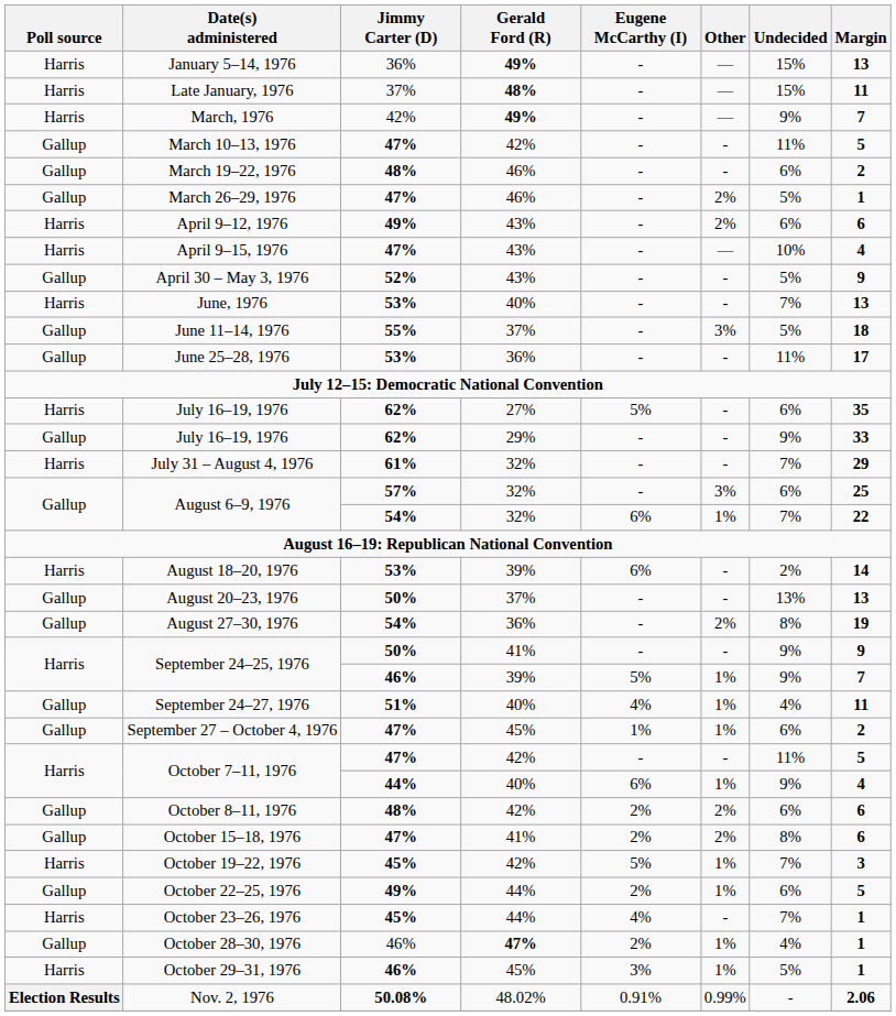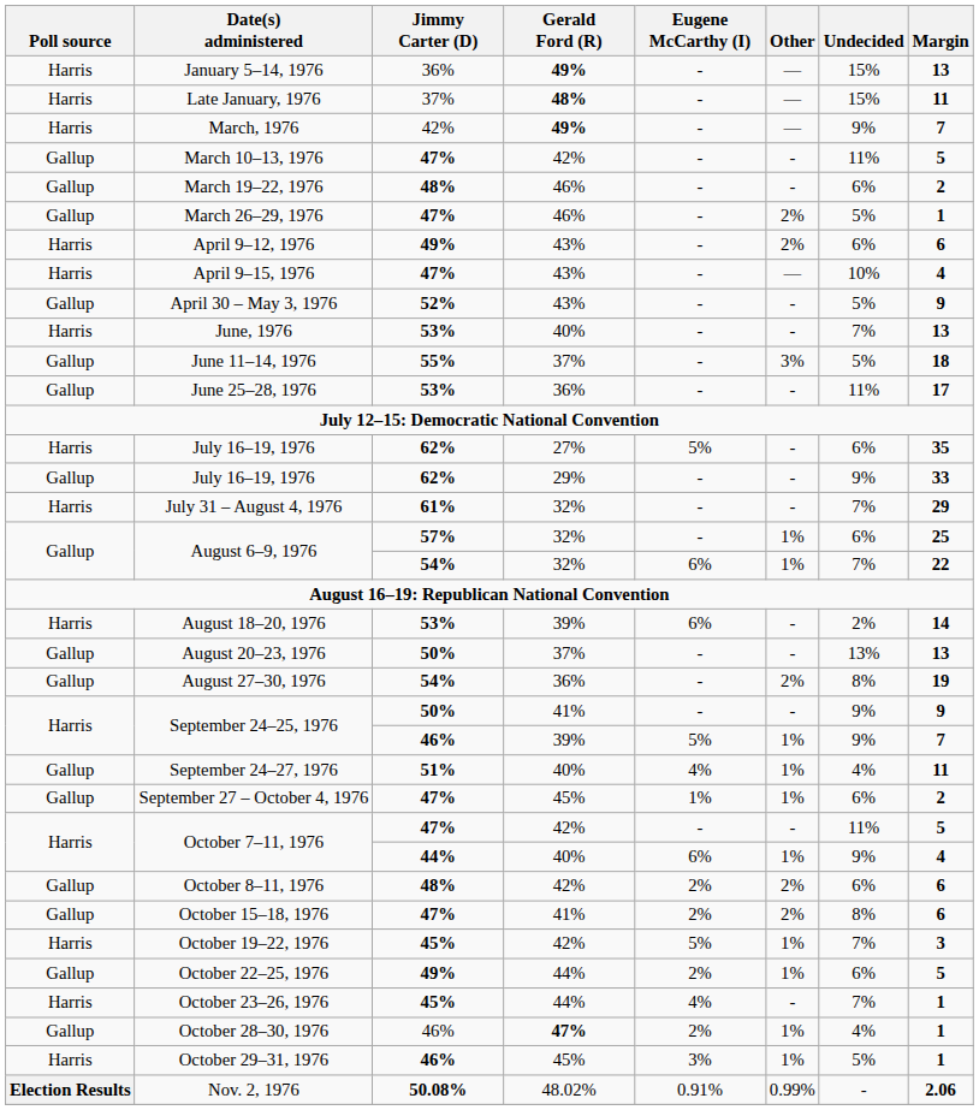 <table class="wikitable sortable" style="text-align:center;font-size:90%;line-height:17px">
 <tr valign= bottom>
 <th>Poll source</th>
 <th>Date(s)<br>administered</th>
 <th class="unsortable" style="width:100px;">Jimmy<br>Carter (D)</th>
 <th class="unsortable" style="width:100px;">Gerald<br>Ford (R)</th>
 <th class="unsortable" style="width:100px;">Eugene<br>McCarthy (I)</th>
 <th class="unsortable">Other</th>
 <th class="unsortable">Undecided</th>
 <th>Margin</th>
 </tr>
 <tr>
 <td align="center">Harris</td>
 <td>January 5–14, 1976</td>
 <td align="center">36%</td>
 <td><strong>49%</strong></td>
 <td align="center">-</td>
 <td align="center">—</td>
 <td align="center">15%</td>
 <td><strong>13</strong></td>
 </tr>
 <tr>
 <td align="center">Harris</td>
 <td>Late January, 1976</td>
 <td align="center">37%</td>
 <td><strong>48%</strong></td>
 <td align="center">-</td>
 <td align="center">—</td>
 <td align="center">15%</td>
 <td><strong>11</strong></td>
 </tr>
 <tr>
 <td align="center">Harris</td>
 <td>March, 1976</td>
 <td align="center">42%</td>
 <td><strong>49%</strong></td>
 <td align="center">-</td>
 <td align="center">—</td>
 <td align="center">9%</td>
 <td><strong>7</strong></td>
 </tr>
 <tr>
 <td align="center">Gallup</td>
 <td>March 10–13, 1976</td>
 <td><strong>47%</strong></td>
 <td align="center">42%</td>
 <td align="center">-</td>
 <td align="center">-</td>
 <td align="center">11%</td>
 <td><strong>5</strong></td>
 </tr>
 <tr>
 <td align="center">Gallup</td>
 <td>March 19–22, 1976</td>
 <td><strong>48%</strong></td>
 <td align="center">46%</td>
 <td align="center">-</td>
 <td align="center">-</td>
 <td align="center">6%</td>
 <td><strong>2</strong></td>
 </tr>
 <tr>
 <td align="center">Gallup</td>
 <td>March 26–29, 1976</td>
 <td><strong>47%</strong></td>
 <td align="center">46%</td>
 <td align="center">-</td>
 <td align="center">2%</td>
 <td align="center">5%</td>
 <td><strong>1</strong></td>
 </tr>
 <tr>
 <td align="center">Harris</td>
 <td>April 9–12, 1976</td>
 <td><strong>49%</strong></td>
 <td align="center">43%</td>
 <td align="center">-</td>
 <td align="center">2%</td>
 <td align="center">6%</td>
 <td><strong>6</strong></td>
 </tr>
 <tr>
 <td align="center">Harris</td>
 <td>April 9–15, 1976</td>
 <td><strong>47%</strong></td>
 <td align="center">43%</td>
 <td align="center">-</td>
 <td align="center">—</td>
 <td align="center">10%</td>
 <td><strong>4</strong></td>
 </tr>
 <tr>
 <td align="center">Gallup</td>
 <td>April 30 – May 3, 1976</td>
 <td><strong>52%</strong></td>
 <td align="center">43%</td>
 <td align="center">-</td>
 <td align="center">-</td>
 <td align="center">5%</td>
 <td><strong>9</strong></td>
 </tr>
 <tr>
 <td align="center">Harris</td>
 <td>June, 1976</td>
 <td><strong>53%</strong></td>
 <td align="center">40%</td>
 <td align="center">-</td>
 <td align="center">-</td>
 <td align="center">7%</td>
 <td><strong>13</strong></td>
 </tr>
 <tr>
 <td align="center">Gallup</td>
 <td>June 11–14, 1976</td>
 <td><strong>55%</strong></td>
 <td align="center">37%</td>
 <td align="center">-</td>
 <td align="center">3%</td>
 <td align="center">5%</td>
 <td><strong>18</strong></td>
 </tr>
 <tr>
 <td align="center">Gallup</td>
 <td>June 25–28, 1976</td>
 <td><strong>53%</strong></td>
 <td align="center">36%</td>
 <td align="center">-</td>
 <td align="center">-</td>
 <td align="center">11%</td>
 <td><strong>17</strong></td>
 </tr>
 <tr>
 <td colspan="10"  align="center"><strong>July 12–15: Democratic National Convention</strong></td>
 </tr>
 <tr>
 <td align="center">Harris</td>
 <td>July 16–19, 1976</td>
 <td><strong>62%</strong></td>
 <td align="center">27%</td>
 <td align="center">5%</td>
 <td align="center">-</td>
 <td align="center">6%</td>
 <td><strong>35</strong></td>
 </tr>
 <tr>
 <td align="center">Gallup</td>
 <td>July 16–19, 1976</td>
 <td><strong>62%</strong></td>
 <td align="center">29%</td>
 <td align="center">-</td>
 <td align="center">-</td>
 <td align="center">9%</td>
 <td><strong>33</strong></td>
 </tr>
 <tr>
 <td align="center">Harris</td>
 <td>July 31 – August 4, 1976</td>
 <td><strong>61%</strong></td>
 <td align="center">32%</td>
 <td align="center">-</td>
 <td align="center">-</td>
 <td align="center">7%</td>
 <td><strong>29</strong></td>
 </tr>
 <tr>
 <td rowspan=2  align="center">Gallup</td>
 <td rowspan=2>August 6–9, 1976</td>
 <td><strong>57%</strong></td>
 <td align="center">32%</td>
 <td align="center">-</td>
-<td align="center">3%</td>
+<td align="center">1%</td>
 <td align="center">6%</td>
 <td><strong>25</strong></td>
 </tr>
 <tr>
 <td><strong>54%</strong></td>
 <td align="center">32%</td>
 <td align="center">6%</td>
 <td align="center">1%</td>
 <td align="center">7%</td>
 <td><strong>22</strong></td>
 </tr>
 <tr>
 <td colspan="10"  align="center"><strong>August 16–19: Republican National Convention</strong></td>
 </tr>
 <tr>
 <td align="center">Harris</td>
 <td>August 18–20, 1976</td>
 <td><strong>53%</strong></td>
 <td align="center">39%</td>
 <td align="center">6%</td>
 <td align="center">-</td>
 <td align="center">2%</td>
 <td><strong>14</strong></td>
 </tr>
 <tr>
 <td align="center">Gallup</td>
 <td>August 20–23, 1976</td>
 <td><strong>50%</strong></td>
 <td align="center">37%</td>
 <td align="center">-</td>
 <td align="center">-</td>
 <td align="center">13%</td>
 <td><strong>13</strong></td>
 </tr>
 <tr>
 <td align="center">Gallup</td>
 <td>August 27–30, 1976</td>
 <td><strong>54%</strong></td>
 <td align="center">36%</td>
 <td align="center">-</td>
 <td align="center">2%</td>
 <td align="center">8%</td>
 <td><strong>19</strong></td>
 </tr>
 <tr>
 <td rowspan=2 align="center">Harris</td>
 <td rowspan=2>September 24–25, 1976</td>
 <td><strong>50%</strong></td>
 <td align="center">41%</td>
 <td align="center">-</td>
 <td align="center">-</td>
 <td align="center">9%</td>
 <td><strong>9</strong></td>
 </tr>
 <tr>
 <td><strong>46%</strong></td>
 <td align="center">39%</td>
 <td align="center">5%</td>
 <td align="center">1%</td>
 <td align="center">9%</td>
 <td><strong>7</strong></td>
 </tr>
 <tr>
 <td align="center">Gallup</td>
 <td>September 24–27, 1976</td>
 <td><strong>51%</strong></td>
 <td align="center">40%</td>
 <td align="center">4%</td>
 <td align="center">1%</td>
 <td align="center">4%</td>
 <td><strong>11</strong></td>
 </tr>
 <tr>
 <td align="center">Gallup</td>
 <td>September 27 – October 4, 1976</td>
 <td><strong>47%</strong></td>
 <td align="center">45%</td>
 <td align="center">1%</td>
 <td align="center">1%</td>
 <td align="center">6%</td>
 <td><strong>2</strong></td>
 </tr>
 <tr>
 <td rowspan=2 align="center">Harris</td>
 <td rowspan=2>October 7–11, 1976</td>
 <td><strong>47%</strong></td>
 <td align="center">42%</td>
 <td align="center">-</td>
 <td align="center">-</td>
 <td align="center">11%</td>
 <td><strong>5</strong></td>
 </tr>
 <tr>
 <td><strong>44%</strong></td>
 <td align="center">40%</td>
 <td align="center">6%</td>
 <td align="center">1%</td>
 <td align="center">9%</td>
 <td><strong>4</strong></td>
 </tr>
 <tr>
 <td align="center">Gallup</td>
 <td>October 8–11, 1976</td>
 <td><strong>48%</strong></td>
 <td align="center">42%</td>
 <td align="center">2%</td>
 <td align="center">2%</td>
 <td align="center">6%</td>
 <td><strong>6</strong></td>
 </tr>
 <tr>
 <td align="center">Gallup</td>
 <td>October 15–18, 1976</td>
 <td><strong>47%</strong></td>
 <td align="center">41%</td>
 <td align="center">2%</td>
 <td align="center">2%</td>
 <td align="center">8%</td>
 <td><strong>6</strong></td>
 </tr>
 <tr>
 <td align="center">Harris</td>
 <td>October 19–22, 1976</td>
 <td><strong>45%</strong></td>
 <td align="center">42%</td>
 <td align="center">5%</td>
 <td align="center">1%</td>
 <td align="center">7%</td>
 <td><strong>3</strong></td>
 </tr>
 <tr>
 <td align="center">Gallup</td>
 <td>October 22–25, 1976</td>
 <td><strong>49%</strong></td>
 <td align="center">44%</td>
 <td align="center">2%</td>
 <td align="center">1%</td>
 <td align="center">6%</td>
 <td><strong>5</strong></td>
 </tr>
 <tr>
 <td align="center">Harris</td>
 <td>October 23–26, 1976</td>
 <td><strong>45%</strong></td>
 <td align="center">44%</td>
 <td align="center">4%</td>
 <td align="center">-</td>
 <td align="center">7%</td>
 <td><strong>1</strong></td>
 </tr>
 <tr>
 <td align="center">Gallup</td>
 <td>October 28–30, 1976</td>
 <td align="center">46%</td>
 <td><strong>47%</strong></td>
 <td align="center">2%</td>
 <td align="center">1%</td>
 <td align="center">4%</td>
 <td><strong>1</strong></td>
 </tr>
 <tr>
 <td align="center">Harris</td>
 <td>October 29–31, 1976</td>
 <td><strong>46%</strong></td>
 <td align="center">45%</td>
 <td align="center">3%</td>
 <td align="center">1%</td>
 <td align="center">5%</td>
 <td><strong>1</strong></td>
 </tr>
 <tr>
 <th><strong>Election Results</strong></th>
 <td>Nov. 2, 1976</td>
 <td align="center" ><strong>50.08%</strong></td>
 <td align="center">48.02%</td>
 <td align="center">0.91%</td>
 <td align="center">0.99%</td>
 <td align="center">-</td>
 <td><strong>2.06</strong></td>
 </tr>
 <tr>
 </tr>
 </table>
